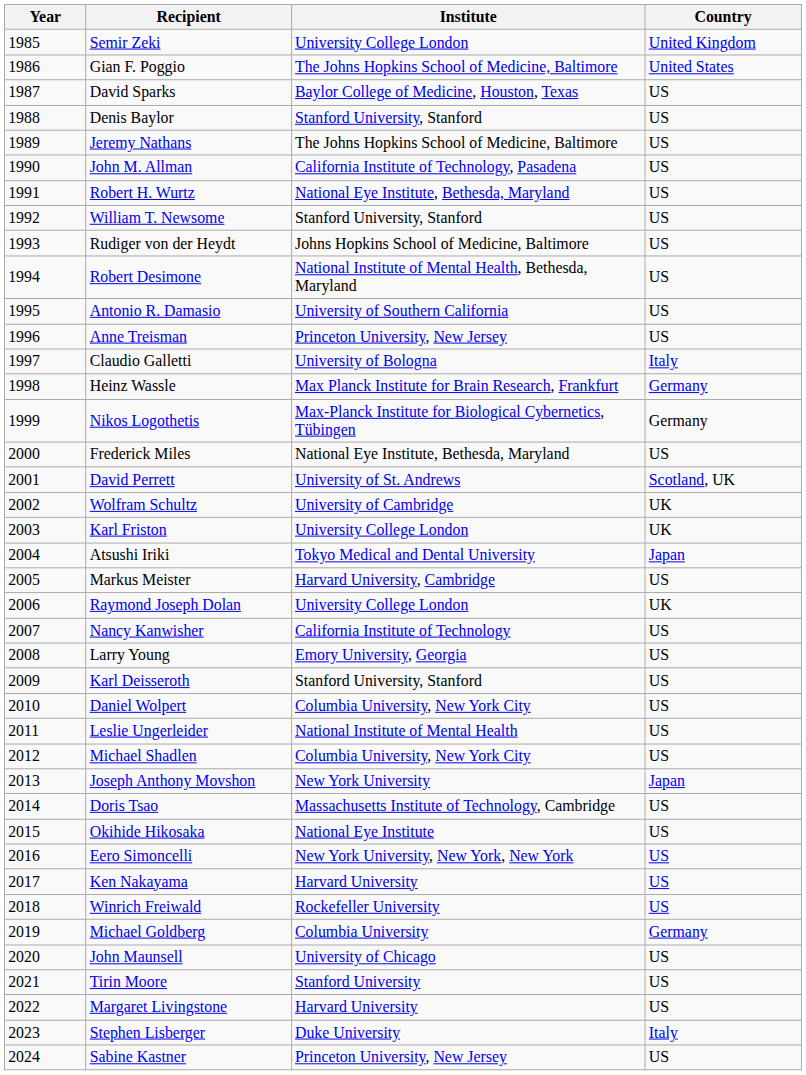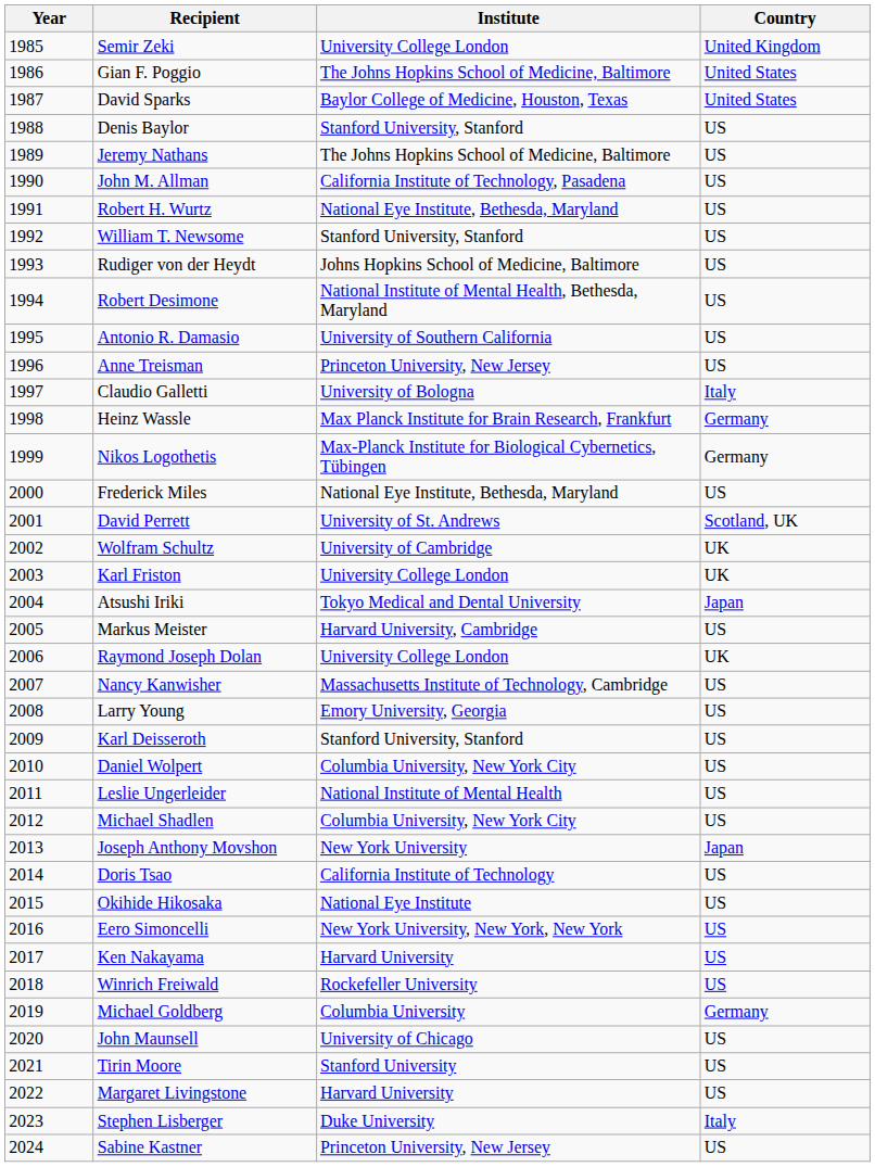 <table class="wikitable sortable">
 <tr>
 <th scope="col" width="75px">Year</th>
 <th scope="col" width="200px" class="unsortable">Recipient</th>
 <th scope="col" width="350px" class="unsortable">Institute</th>
 <th scope="col" width="150px" class="unsortable">Country</th>
 </tr>
 <tr>
 <td>1985</td>
 <td><a href='#'>Semir Zeki</a></td>
 <td><a href='#'>University College London</a></td>
 <td><a href='#'>United Kingdom</a></td>
 </tr>
 <tr>
 <td>1986</td>
 <td>Gian F. Poggio</td>
 <td><a href='#'>The Johns Hopkins School of Medicine, Baltimore</a></td>
 <td><a href='#'>United States</a></td>
 </tr>
 <tr>
 <td>1987</td>
 <td>David Sparks</td>
 <td><a href='#'>Baylor College of Medicine</a>, <a href='#'>Houston</a>, <a href='#'>Texas</a></td>
-<td>US</td>
+<td><a href='#'>United States</a></td>
 </tr>
 <tr>
 <td>1988</td>
 <td>Denis Baylor</td>
 <td><a href='#'>Stanford University</a>, Stanford</td>
 <td>US</td>
 </tr>
 <tr>
 <td>1989</td>
 <td><a href='#'>Jeremy Nathans</a></td>
 <td>The Johns Hopkins School of Medicine, Baltimore</td>
 <td>US</td>
 </tr>
 <tr>
 <td>1990</td>
 <td><a href='#'>John M. Allman</a></td>
 <td><a href='#'>California Institute of Technology</a>, <a href='#'>Pasadena</a></td>
 <td>US</td>
 </tr>
 <tr>
 <td>1991</td>
 <td><a href='#'>Robert H. Wurtz</a></td>
 <td><a href='#'>National Eye Institute</a>, <a href='#'>Bethesda, Maryland</a></td>
 <td>US</td>
 </tr>
 <tr>
 <td>1992</td>
 <td><a href='#'>William T. Newsome</a></td>
 <td>Stanford University, Stanford</td>
 <td>US</td>
 </tr>
 <tr>
 <td>1993</td>
 <td>Rudiger von der Heydt</td>
 <td>Johns Hopkins School of Medicine, Baltimore</td>
 <td>US</td>
 </tr>
 <tr>
 <td>1994</td>
 <td><a href='#'>Robert Desimone</a></td>
 <td><a href='#'>National Institute of Mental Health</a>, Bethesda, Maryland</td>
 <td>US</td>
 </tr>
 <tr>
 <td>1995</td>
 <td><a href='#'>Antonio R. Damasio</a></td>
 <td><a href='#'>University of Southern California</a></td>
 <td>US</td>
 </tr>
 <tr>
 <td>1996</td>
 <td><a href='#'>Anne Treisman</a></td>
 <td><a href='#'>Princeton University</a>, <a href='#'>New Jersey</a></td>
 <td>US</td>
 </tr>
 <tr>
 <td>1997</td>
 <td>Claudio Galletti</td>
 <td><a href='#'>University of Bologna</a></td>
 <td><a href='#'>Italy</a></td>
 </tr>
 <tr>
 <td>1998</td>
 <td>Heinz Wassle</td>
 <td><a href='#'>Max Planck Institute for Brain Research</a>, <a href='#'>Frankfurt</a></td>
 <td><a href='#'>Germany</a></td>
 </tr>
 <tr>
 <td>1999</td>
 <td><a href='#'>Nikos Logothetis</a></td>
 <td><a href='#'>Max-Planck Institute for Biological Cybernetics</a>, <a href='#'>Tübingen</a></td>
 <td>Germany</td>
 </tr>
 <tr>
 <td>2000</td>
 <td>Frederick Miles</td>
 <td>National Eye Institute, Bethesda, Maryland</td>
 <td>US</td>
 </tr>
 <tr>
 <td>2001</td>
 <td><a href='#'>David Perrett</a></td>
 <td><a href='#'>University of St. Andrews</a></td>
 <td><a href='#'>Scotland</a>, UK</td>
 </tr>
 <tr>
 <td>2002</td>
 <td><a href='#'>Wolfram Schultz</a></td>
 <td><a href='#'>University of Cambridge</a></td>
 <td>UK</td>
 </tr>
 <tr>
 <td>2003</td>
 <td><a href='#'>Karl Friston</a></td>
 <td><a href='#'>University College London</a></td>
 <td>UK</td>
 </tr>
 <tr>
 <td>2004</td>
 <td>Atsushi Iriki</td>
 <td><a href='#'>Tokyo Medical and Dental University</a></td>
 <td><a href='#'>Japan</a></td>
 </tr>
 <tr>
 <td>2005</td>
 <td>Markus Meister</td>
 <td><a href='#'>Harvard University</a>, <a href='#'>Cambridge</a></td>
 <td>US</td>
 </tr>
 <tr>
 <td>2006</td>
 <td><a href='#'>Raymond Joseph Dolan</a></td>
 <td><a href='#'>University College London</a></td>
 <td>UK</td>
 </tr>
 <tr>
 <td>2007</td>
 <td><a href='#'>Nancy Kanwisher</a></td>
-<td><a href='#'>California Institute of Technology</a></td>
+<td><a href='#'>Massachusetts Institute of Technology</a>, Cambridge</td>
 <td>US</td>
 </tr>
 <tr>
 <td>2008</td>
 <td>Larry Young</td>
 <td><a href='#'>Emory University</a>, <a href='#'>Georgia</a></td>
 <td>US</td>
 </tr>
 <tr>
 <td>2009</td>
 <td><a href='#'>Karl Deisseroth</a></td>
 <td>Stanford University, Stanford</td>
 <td>US</td>
 </tr>
 <tr>
 <td>2010</td>
 <td><a href='#'>Daniel Wolpert</a></td>
 <td><a href='#'>Columbia University</a>, <a href='#'>New York City</a></td>
 <td>US</td>
 </tr>
 <tr>
 <td>2011</td>
 <td><a href='#'>Leslie Ungerleider</a></td>
 <td><a href='#'>National Institute of Mental Health</a></td>
 <td>US</td>
 </tr>
 <tr>
 <td>2012</td>
 <td><a href='#'>Michael Shadlen</a></td>
 <td><a href='#'>Columbia University</a>, <a href='#'>New York City</a></td>
 <td>US</td>
 </tr>
 <tr>
 <td>2013</td>
 <td><a href='#'>Joseph Anthony Movshon</a></td>
 <td><a href='#'>New York University</a></td>
 <td><a href='#'>Japan</a></td>
 </tr>
 <tr>
 <td>2014</td>
 <td><a href='#'>Doris Tsao</a></td>
-<td><a href='#'>Massachusetts Institute of Technology</a>, Cambridge</td>
+<td><a href='#'>California Institute of Technology</a></td>
 <td>US</td>
 </tr>
 <tr>
 <td>2015</td>
 <td><a href='#'>Okihide Hikosaka</a></td>
 <td><a href='#'>National Eye Institute</a></td>
 <td>US</td>
 </tr>
 <tr>
 <td>2016</td>
 <td><a href='#'>Eero Simoncelli</a></td>
 <td><a href='#'>New York University</a>, <a href='#'>New York</a>, <a href='#'>New York</a></td>
 <td><a href='#'>US</a></td>
 </tr>
 <tr>
 <td>2017</td>
 <td><a href='#'>Ken Nakayama</a></td>
 <td><a href='#'>Harvard University</a></td>
 <td><a href='#'>US</a></td>
 </tr>
 <tr>
 <td>2018</td>
 <td><a href='#'>Winrich Freiwald</a></td>
 <td><a href='#'>Rockefeller University</a></td>
 <td><a href='#'>US</a></td>
 </tr>
 <tr>
 <td>2019</td>
 <td><a href='#'>Michael Goldberg</a></td>
 <td><a href='#'>Columbia University</a></td>
 <td><a href='#'>Germany</a></td>
 </tr>
 <tr>
 <td>2020</td>
 <td><a href='#'>John Maunsell</a></td>
 <td><a href='#'>University of Chicago</a></td>
 <td>US</td>
 </tr>
 <tr>
 <td>2021</td>
 <td><a href='#'>Tirin Moore</a></td>
 <td><a href='#'>Stanford University</a></td>
 <td>US</td>
 </tr>
 <tr>
 <td>2022</td>
 <td><a href='#'>Margaret Livingstone</a></td>
 <td><a href='#'>Harvard University</a></td>
 <td>US</td>
 </tr>
 <tr>
 <td>2023</td>
 <td><a href='#'>Stephen Lisberger</a></td>
 <td><a href='#'>Duke University</a></td>
 <td><a href='#'>Italy</a></td>
 </tr>
 <tr>
 <td>2024</td>
 <td><a href='#'>Sabine Kastner</a></td>
 <td><a href='#'>Princeton University</a>, <a href='#'>New Jersey</a></td>
 <td>US</td>
 </tr>
 </table>
